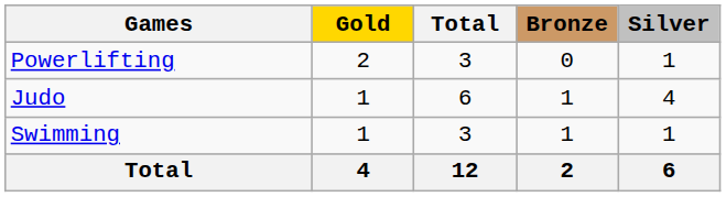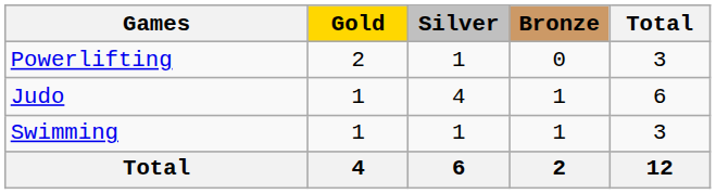 <table class="wikitable sortable" style="text-align:center;">
 <tr>
 <th style="width:13em;">Games</th>
 <th style="width:4em; background:gold;">Gold</th>
+<th style="width:4em; background:silver;">Silver</th>
+<th style="width:4em; background:#cc9966;">Bronze</th>
 <th style="width:4em;">Total</th>
-<th style="width:4em; background:#cc9966;">Bronze</th>
-<th style="width:4em; background:silver;">Silver</th>
 </tr>
 <tr>
 <td align=left> <a href='#'>Powerlifting</a></td>
 <td>2</td>
+<td>1</td>
+<td>0</td>
 <td>3</td>
-<td>0</td>
-<td>1</td>
 </tr>
 <tr>
 <td align=left> <a href='#'>Judo</a></td>
 <td>1</td>
+<td>4</td>
+<td>1</td>
 <td>6</td>
-<td>1</td>
-<td>4</td>
 </tr>
 <tr>
 <td align=left> <a href='#'>Swimming</a></td>
 <td>1</td>
-<td>3</td>
 <td>1</td>
 <td>1</td>
+<td>3</td>
 </tr>
 <tr>
 <th>Total</th>
 <th>4</th>
+<th>6</th>
+<th>2</th>
 <th>12</th>
-<th>2</th>
-<th>6</th>
 </tr>
 </table>
